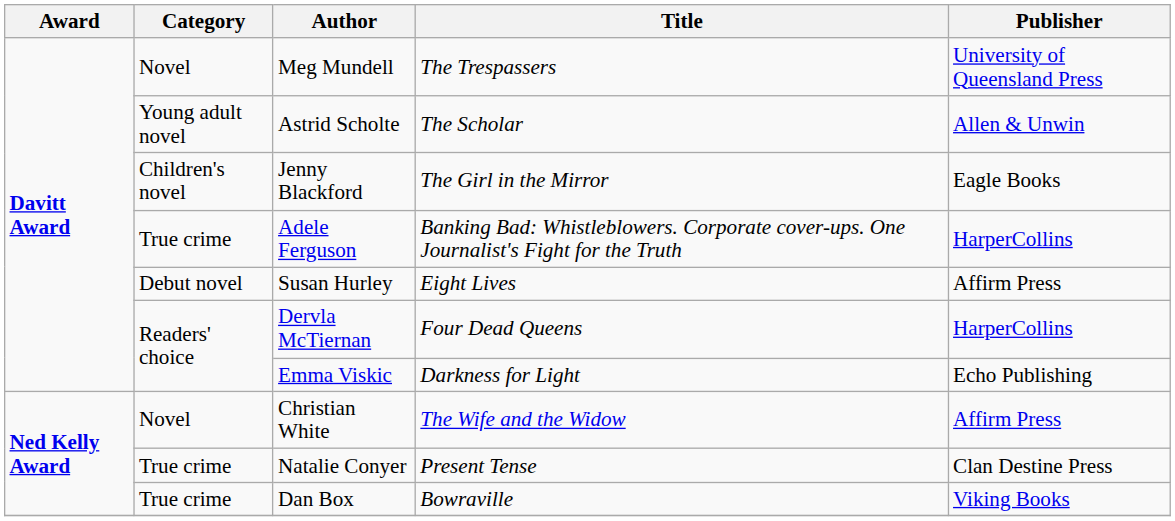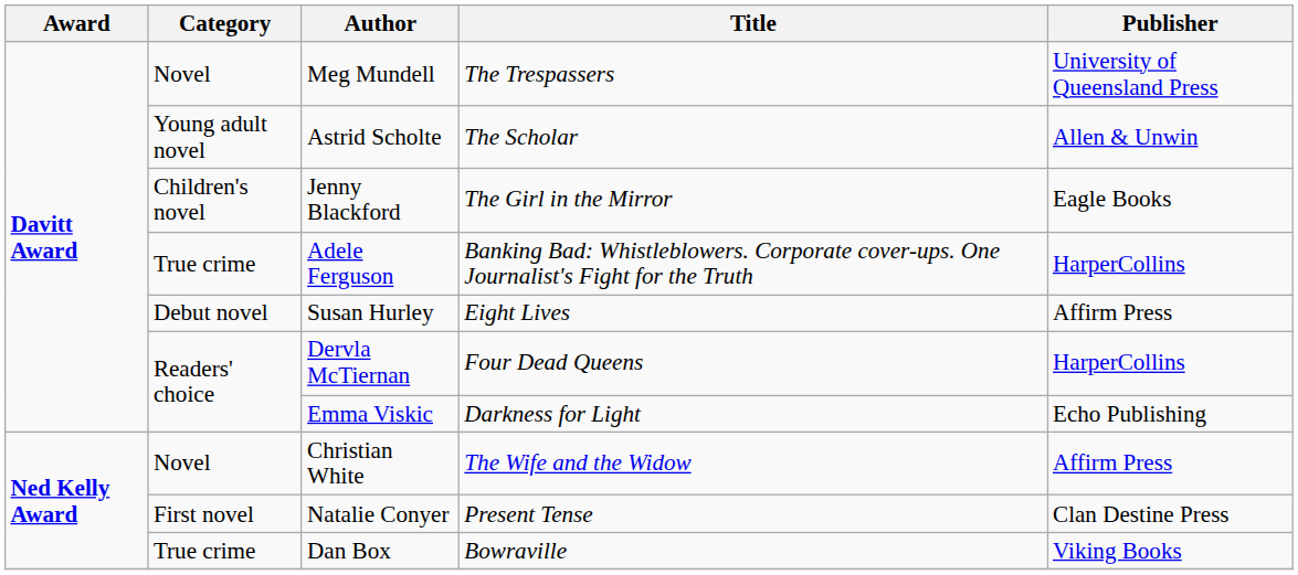 <table class="wikitable" width=100%>
 <tr>
 <th>Award</th>
 <th>Category</th>
 <th>Author</th>
 <th>Title</th>
 <th>Publisher</th>
 </tr>
 <tr>
 <td rowspan=7><strong><a href='#'>Davitt Award</a></strong></td>
 <td>Novel</td>
 <td>Meg Mundell</td>
 <td><em>The Trespassers</em></td>
 <td><a href='#'>University of Queensland Press</a></td>
 </tr>
 <tr>
 <td>Young adult novel</td>
 <td>Astrid Scholte</td>
 <td><em>The Scholar</em></td>
 <td><a href='#'>Allen & Unwin</a></td>
 </tr>
 <tr>
 <td>Children's novel</td>
 <td>Jenny Blackford</td>
 <td><em>The Girl in the Mirror</em></td>
 <td>Eagle Books</td>
 </tr>
 <tr>
 <td>True crime</td>
 <td><a href='#'>Adele Ferguson</a></td>
 <td><em>Banking Bad: Whistleblowers. Corporate cover-ups. One Journalist's Fight for the Truth</em></td>
 <td><a href='#'>HarperCollins</a></td>
 </tr>
 <tr>
 <td>Debut novel</td>
 <td>Susan Hurley</td>
 <td><em>Eight Lives</em></td>
 <td>Affirm Press</td>
 </tr>
 <tr>
 <td rowspan=2>Readers' choice</td>
 <td><a href='#'>Dervla McTiernan</a></td>
 <td><em>Four Dead Queens</em></td>
 <td><a href='#'>HarperCollins</a></td>
 </tr>
 <tr>
 <td><a href='#'>Emma Viskic</a></td>
 <td><em>Darkness for Light</em></td>
 <td>Echo Publishing</td>
 </tr>
 <tr>
 <td rowspan=3><strong><a href='#'>Ned Kelly Award</a></strong></td>
 <td>Novel</td>
 <td>Christian White</td>
 <td><em><a href='#'>The Wife and the Widow</a></em></td>
 <td><a href='#'>Affirm Press</a></td>
 </tr>
 <tr>
-<td>True crime</td>
+<td>First novel</td>
 <td>Natalie Conyer</td>
 <td><em>Present Tense</em></td>
 <td>Clan Destine Press</td>
 </tr>
 <tr>
 <td>True crime</td>
 <td>Dan Box</td>
 <td><em>Bowraville</em></td>
 <td><a href='#'>Viking Books</a></td>
 </tr>
 <tr>
 </tr>
 </table>
